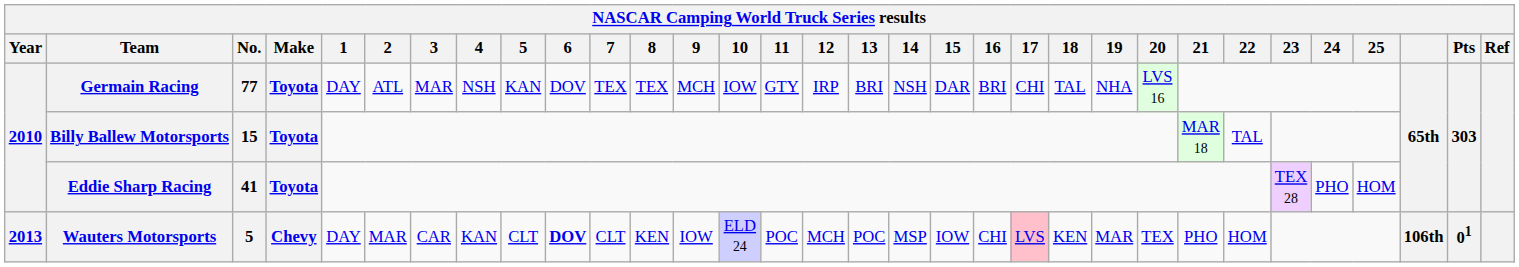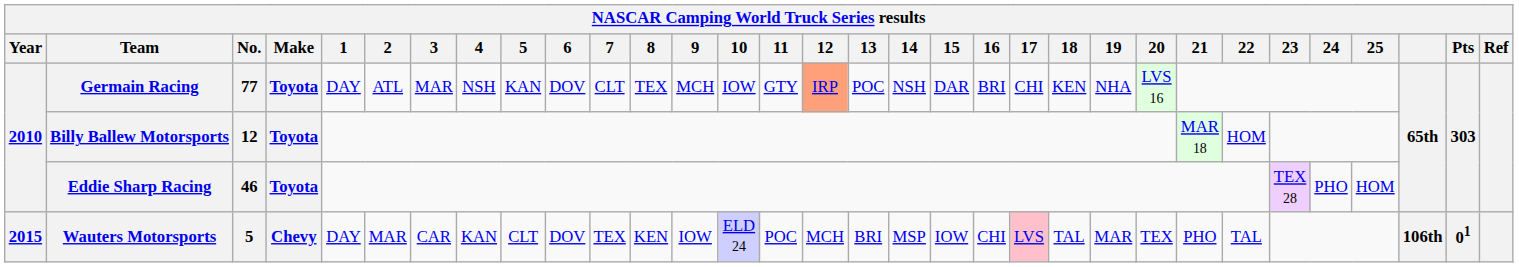 <table class="wikitable" style="text-align:center; font-size:75%">
 <tr>
 <th colspan=32><a href='#'>NASCAR Camping World Truck Series</a> results</th>
 </tr>
 <tr>
 <th>Year</th>
 <th>Team</th>
 <th>No.</th>
 <th>Make</th>
 <th>1</th>
 <th>2</th>
 <th>3</th>
 <th>4</th>
 <th>5</th>
 <th>6</th>
 <th>7</th>
 <th>8</th>
 <th>9</th>
 <th>10</th>
 <th>11</th>
 <th>12</th>
 <th>13</th>
 <th>14</th>
 <th>15</th>
 <th>16</th>
 <th>17</th>
 <th>18</th>
 <th>19</th>
 <th>20</th>
 <th>21</th>
 <th>22</th>
 <th>23</th>
 <th>24</th>
 <th>25</th>
 <th></th>
 <th>Pts</th>
 <th>Ref</th>
 </tr>
 <tr>
 <th rowspan=3><a href='#'>2010</a></th>
 <th><a href='#'>Germain Racing</a></th>
 <th>77</th>
 <th><a href='#'>Toyota</a></th>
 <td><a href='#'>DAY</a></td>
 <td><a href='#'>ATL</a></td>
 <td><a href='#'>MAR</a></td>
 <td><a href='#'>NSH</a></td>
 <td><a href='#'>KAN</a></td>
 <td><a href='#'>DOV</a></td>
-<td><a href='#'>TEX</a></td>
+<td><a href='#'>CLT</a></td>
 <td><a href='#'>TEX</a></td>
 <td><a href='#'>MCH</a></td>
 <td><a href='#'>IOW</a></td>
 <td><a href='#'>GTY</a></td>
-<td><a href='#'>IRP</a></td>
-<td><a href='#'>BRI</a></td>
+<td style="background: lightsalmon;"><a href='#'>IRP</a></td>
+<td><a href='#'>POC</a></td>
 <td><a href='#'>NSH</a></td>
 <td><a href='#'>DAR</a></td>
 <td><a href='#'>BRI</a></td>
 <td><a href='#'>CHI</a></td>
-<td><a href='#'>TAL</a></td>
+<td><a href='#'>KEN</a></td>
 <td><a href='#'>NHA</a></td>
 <td style="background:#DFFFDF;"><a href='#'>LVS</a><br><small>16</small></td>
 <td colspan=5></td>
 <th rowspan=3>65th</th>
 <th rowspan=3>303</th>
 <th rowspan=3></th>
 </tr>
 <tr>
 <th><a href='#'>Billy Ballew Motorsports</a></th>
-<th>15</th>
+<th>12</th>
 <th><a href='#'>Toyota</a></th>
 <td colspan=20></td>
 <td style="background:#DFFFDF;"><a href='#'>MAR</a><br><small>18</small></td>
-<td><a href='#'>TAL</a></td>
+<td><a href='#'>HOM</a></td>
 <td colspan=3></td>
 </tr>
 <tr>
 <th><a href='#'>Eddie Sharp Racing</a></th>
-<th>41</th>
+<th>46</th>
 <th><a href='#'>Toyota</a></th>
 <td colspan=22></td>
 <td style="background:#EFCFFF;"><a href='#'>TEX</a><br><small>28</small></td>
 <td><a href='#'>PHO</a></td>
 <td><a href='#'>HOM</a></td>
 </tr>
 <tr>
-<th><a href='#'>2013</a></th>
+<th><a href='#'>2015</a></th>
 <th><a href='#'>Wauters Motorsports</a></th>
 <th>5</th>
 <th><a href='#'>Chevy</a></th>
 <td><a href='#'>DAY</a></td>
 <td><a href='#'>MAR</a></td>
 <td><a href='#'>CAR</a></td>
 <td><a href='#'>KAN</a></td>
 <td><a href='#'>CLT</a></td>
-<td><strong><a href='#'>DOV</a></strong></td>
-<td><a href='#'>CLT</a></td>
+<td><a href='#'>DOV</a></td>
+<td><a href='#'>TEX</a></td>
 <td><a href='#'>KEN</a></td>
 <td><a href='#'>IOW</a></td>
 <td style="background:#CFCFFF;"><a href='#'>ELD</a><br><small>24</small></td>
 <td><a href='#'>POC</a></td>
 <td><a href='#'>MCH</a></td>
-<td><a href='#'>POC</a></td>
+<td><a href='#'>BRI</a></td>
 <td><a href='#'>MSP</a></td>
 <td><a href='#'>IOW</a></td>
 <td><a href='#'>CHI</a></td>
 <td style="background: pink;"><a href='#'>LVS</a></td>
-<td><a href='#'>KEN</a></td>
+<td><a href='#'>TAL</a></td>
 <td><a href='#'>MAR</a></td>
 <td><a href='#'>TEX</a></td>
 <td><a href='#'>PHO</a></td>
-<td><a href='#'>HOM</a></td>
+<td><a href='#'>TAL</a></td>
 <td colspan=3></td>
 <th>106th</th>
 <th>0<sup>1</sup></th>
 <th></th>
 </tr>
 </table>
